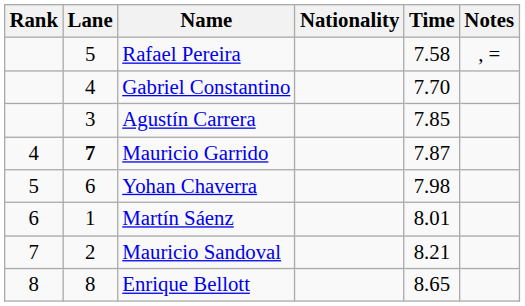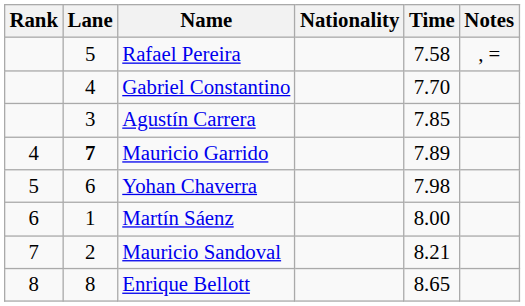 <table class="wikitable sortable" style="text-align:center">
 <tr>
 <th>Rank</th>
 <th>Lane</th>
 <th>Name</th>
 <th>Nationality</th>
 <th>Time</th>
 <th>Notes</th>
 </tr>
 <tr>
 <td></td>
 <td>5</td>
 <td align=left><a href='#'>Rafael Pereira</a></td>
 <td align=left></td>
 <td>7.58</td>
 <td>, =</td>
 </tr>
 <tr>
 <td></td>
 <td>4</td>
 <td align=left><a href='#'>Gabriel Constantino</a></td>
 <td align=left></td>
 <td>7.70</td>
 <td></td>
 </tr>
 <tr>
 <td></td>
 <td>3</td>
 <td align=left><a href='#'>Agustín Carrera</a></td>
 <td align=left></td>
 <td>7.85</td>
 <td></td>
 </tr>
 <tr>
 <td>4</td>
 <td><strong>7</strong></td>
 <td align=left><a href='#'>Mauricio Garrido</a></td>
 <td align=left></td>
-<td>7.87</td>
+<td>7.89</td>
 <td></td>
 </tr>
 <tr>
 <td>5</td>
 <td>6</td>
 <td align=left><a href='#'>Yohan Chaverra</a></td>
 <td align=left></td>
 <td>7.98</td>
 <td></td>
 </tr>
 <tr>
 <td>6</td>
 <td>1</td>
 <td align=left><a href='#'>Martín Sáenz</a></td>
 <td align=left></td>
-<td>8.01</td>
+<td>8.00</td>
 <td></td>
 </tr>
 <tr>
 <td>7</td>
 <td>2</td>
 <td align=left><a href='#'>Mauricio Sandoval</a></td>
 <td align=left></td>
 <td>8.21</td>
 <td></td>
 </tr>
 <tr>
 <td>8</td>
 <td>8</td>
 <td align=left><a href='#'>Enrique Bellott</a></td>
 <td align=left></td>
 <td>8.65</td>
 <td></td>
 </tr>
 </table>
